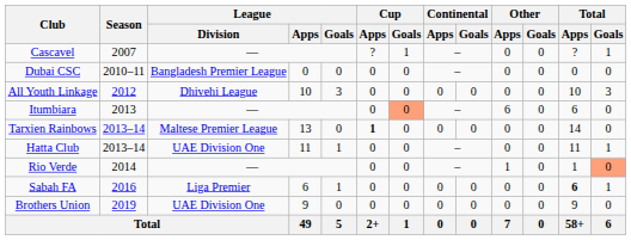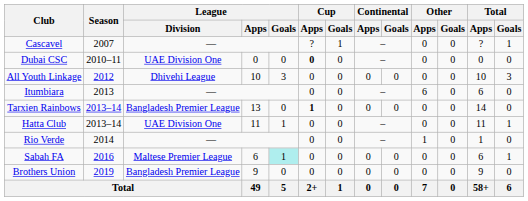 <table class="wikitable" style="text-align: center">
 <tr>
 <th rowspan="2">Club</th>
 <th rowspan="2">Season</th>
 <th colspan="3">League</th>
 <th colspan="2">Cup</th>
 <th colspan="2">Continental</th>
 <th colspan="2">Other</th>
 <th colspan="2">Total</th>
 </tr>
 <tr>
 <th>Division</th>
 <th>Apps</th>
 <th>Goals</th>
 <th>Apps</th>
 <th>Goals</th>
 <th>Apps</th>
 <th>Goals</th>
 <th>Apps</th>
 <th>Goals</th>
 <th>Apps</th>
 <th>Goals</th>
 </tr>
 <tr>
 <td><a href='#'>Cascavel</a></td>
 <td>2007</td>
 <td colspan="3">—</td>
 <td>?</td>
 <td>1</td>
 <td colspan="2">–</td>
 <td>0</td>
 <td>0</td>
 <td>?</td>
 <td>1</td>
 </tr>
 <tr>
 <td><a href='#'>Dubai CSC</a></td>
 <td>2010–11</td>
-<td><a href='#'>Bangladesh Premier League</a></td>
+<td><a href='#'>UAE Division One</a></td>
 <td>0</td>
 <td>0</td>
-<td>0</td>
+<td><strong>0</strong></td>
 <td>0</td>
 <td colspan="2">–</td>
 <td>0</td>
 <td>0</td>
 <td>0</td>
 <td>0</td>
 </tr>
 <tr>
 <td><a href='#'>All Youth Linkage</a></td>
 <td><a href='#'>2012</a></td>
 <td><a href='#'>Dhivehi League</a></td>
 <td>10</td>
 <td>3</td>
 <td>0</td>
 <td>0</td>
 <td>0</td>
 <td>0</td>
 <td>0</td>
 <td>0</td>
 <td>10</td>
 <td>3</td>
 </tr>
 <tr>
 <td><a href='#'>Itumbiara</a></td>
 <td>2013</td>
 <td colspan="3">—</td>
 <td>0</td>
-<td style="background: lightsalmon;">0</td>
+<td>0</td>
 <td colspan="2">–</td>
 <td>6</td>
 <td>0</td>
 <td>6</td>
 <td>0</td>
 </tr>
 <tr>
 <td><a href='#'>Tarxien Rainbows</a></td>
 <td><a href='#'>2013–14</a></td>
-<td><a href='#'>Maltese Premier League</a></td>
+<td><a href='#'>Bangladesh Premier League</a></td>
 <td>13</td>
 <td>0</td>
 <td><strong>1</strong></td>
 <td>0</td>
 <td>0</td>
 <td>0</td>
 <td>0</td>
 <td>0</td>
 <td>14</td>
 <td>0</td>
 </tr>
 <tr>
 <td><a href='#'>Hatta Club</a></td>
 <td>2013–14</td>
 <td><a href='#'>UAE Division One</a></td>
 <td>11</td>
 <td>1</td>
 <td>0</td>
 <td>0</td>
 <td colspan="2">–</td>
 <td>0</td>
 <td>0</td>
 <td>11</td>
 <td>1</td>
 </tr>
 <tr>
 <td><a href='#'>Rio Verde</a></td>
 <td>2014</td>
 <td colspan="3">—</td>
 <td>0</td>
 <td>0</td>
 <td colspan="2">–</td>
 <td>1</td>
 <td>0</td>
 <td>1</td>
-<td style="background: lightsalmon;">0</td>
+<td>0</td>
 </tr>
 <tr>
 <td><a href='#'>Sabah FA</a></td>
 <td><a href='#'>2016</a></td>
-<td><a href='#'>Liga Premier</a></td>
+<td><a href='#'>Maltese Premier League</a></td>
 <td>6</td>
-<td>1</td>
+<td style="background: paleturquoise;">1</td>
 <td>0</td>
 <td>0</td>
 <td>0</td>
 <td>0</td>
 <td>0</td>
 <td>0</td>
-<td><strong>6</strong></td>
+<td>6</td>
 <td>1</td>
 </tr>
 <tr>
 <td><a href='#'>Brothers Union</a></td>
 <td><a href='#'>2019</a></td>
-<td><a href='#'>UAE Division One</a></td>
+<td><a href='#'>Bangladesh Premier League</a></td>
 <td>9</td>
 <td>0</td>
 <td>0</td>
 <td>0</td>
 <td>0</td>
 <td>0</td>
 <td>0</td>
 <td>0</td>
 <td>9</td>
 <td>0</td>
 </tr>
 <tr>
 <th colspan="3"><strong>Total</strong></th>
 <th>49</th>
 <th>5</th>
 <th>2+</th>
 <th>1</th>
 <th>0</th>
 <th>0</th>
 <th>7</th>
 <th>0</th>
 <th>58+</th>
 <th>6</th>
 </tr>
 </table>
